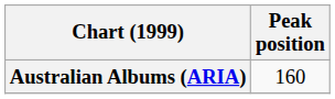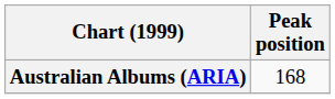 <table class="wikitable sortable plainrowheaders" style="text-align:center">
 <tr>
 <th scope="col">Chart (1999)</th>
 <th scope="col">Peak<br>position</th>
 </tr>
 <tr>
 <th scope="row">Australian Albums (<a href='#'>ARIA</a>)</th>
-<td align="center">160</td>
+<td align="center">168</td>
 </tr>
 <tr>
 </tr>
 <tr>
 </tr>
 <tr>
 </tr>
 <tr>
 </tr>
 </table>
